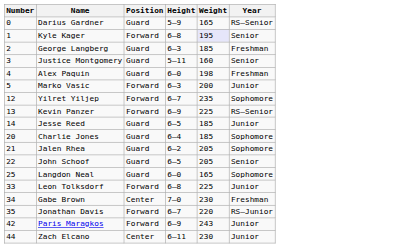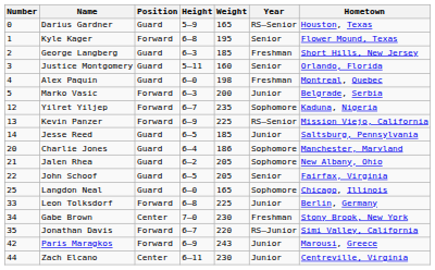 <table class="wikitable sortable " style="font-size: 95%;">
 <tr>
 <th>Number</th>
 <th>Name</th>
 <th>Position</th>
 <th>Height</th>
 <th>Weight</th>
 <th>Year</th>
+<th>Hometown</th>
 </tr>
 <tr>
 <td>0</td>
 <td>Darius Gardner</td>
 <td>Guard</td>
 <td>5–9</td>
 <td>165</td>
 <td>RS–Senior</td>
+<td><a href='#'>Houston</a>, <a href='#'>Texas</a></td>
 </tr>
 <tr>
 <td>1</td>
 <td>Kyle Kager</td>
 <td>Forward</td>
 <td>6–8</td>
-<td style="background: lavender;">195</td>
+<td>195</td>
 <td>Senior</td>
+<td><a href='#'>Flower Mound, Texas</a></td>
 </tr>
 <tr>
 <td>2</td>
 <td>George Langberg</td>
 <td>Guard</td>
 <td>6–3</td>
 <td>185</td>
 <td>Freshman</td>
+<td><a href='#'>Short Hills, New Jersey</a></td>
 </tr>
 <tr>
 <td>3</td>
 <td>Justice Montgomery</td>
 <td>Guard</td>
 <td>5–11</td>
 <td>160</td>
 <td>Senior</td>
+<td><a href='#'>Orlando, Florida</a></td>
 </tr>
 <tr>
 <td>4</td>
 <td>Alex Paquin</td>
 <td>Guard</td>
 <td>6–0</td>
 <td>198</td>
 <td>Freshman</td>
+<td><a href='#'>Montreal</a>, <a href='#'>Quebec</a></td>
 </tr>
 <tr>
 <td>5</td>
 <td>Marko Vasic</td>
 <td>Forward</td>
 <td>6–3</td>
 <td>200</td>
 <td>Junior</td>
+<td><a href='#'>Belgrade</a>, <a href='#'>Serbia</a></td>
 </tr>
 <tr>
 <td>12</td>
 <td>Yilret Yiljep</td>
 <td>Forward</td>
 <td>6–7</td>
 <td>235</td>
 <td>Sophomore</td>
+<td><a href='#'>Kaduna</a>, <a href='#'>Nigeria</a></td>
 </tr>
 <tr>
 <td>13</td>
 <td>Kevin Panzer</td>
 <td>Forward</td>
 <td>6–9</td>
 <td>225</td>
 <td>RS–Senior</td>
+<td><a href='#'>Mission Viejo, California</a></td>
 </tr>
 <tr>
 <td>14</td>
 <td>Jesse Reed</td>
 <td>Guard</td>
 <td>6–5</td>
 <td>185</td>
 <td>Junior</td>
+<td><a href='#'>Saltsburg, Pennsylvania</a></td>
 </tr>
 <tr>
 <td>20</td>
 <td>Charlie Jones</td>
 <td>Guard</td>
 <td>6–4</td>
-<td>185</td>
+<td>186</td>
 <td>Sophomore</td>
+<td><a href='#'>Manchester, Maryland</a></td>
 </tr>
 <tr>
 <td>21</td>
 <td>Jalen Rhea</td>
 <td>Guard</td>
 <td>6–2</td>
 <td>205</td>
 <td>Sophomore</td>
+<td><a href='#'>New Albany, Ohio</a></td>
 </tr>
 <tr>
 <td>22</td>
 <td>John Schoof</td>
 <td>Guard</td>
 <td>6–5</td>
 <td>205</td>
 <td>Senior</td>
+<td><a href='#'>Fairfax, Virginia</a></td>
 </tr>
 <tr>
 <td>25</td>
 <td>Langdon Neal</td>
 <td>Guard</td>
 <td>6–0</td>
 <td>165</td>
 <td>Sophomore</td>
+<td><a href='#'>Chicago</a>, <a href='#'>Illinois</a></td>
 </tr>
 <tr>
 <td>33</td>
 <td>Leon Tolksdorf</td>
 <td>Forward</td>
 <td>6–8</td>
 <td>225</td>
 <td>Junior</td>
+<td><a href='#'>Berlin</a>, <a href='#'>Germany</a></td>
 </tr>
 <tr>
 <td>34</td>
 <td>Gabe Brown</td>
 <td>Center</td>
 <td>7–0</td>
 <td>230</td>
 <td>Freshman</td>
+<td><a href='#'>Stony Brook, New York</a></td>
 </tr>
 <tr>
 <td>35</td>
 <td>Jonathan Davis</td>
 <td>Forward</td>
 <td>6–7</td>
 <td>220</td>
 <td>RS–Junior</td>
+<td><a href='#'>Simi Valley, California</a></td>
 </tr>
 <tr>
 <td>42</td>
 <td><a href='#'>Paris Maragkos</a></td>
 <td>Forward</td>
 <td>6–9</td>
 <td>243</td>
 <td>Junior</td>
+<td><a href='#'>Marousi</a>, <a href='#'>Greece</a></td>
 </tr>
 <tr>
 <td>44</td>
 <td>Zach Elcano</td>
 <td>Center</td>
 <td>6–11</td>
 <td>230</td>
 <td>Junior</td>
+<td><a href='#'>Centreville, Virginia</a></td>
 </tr>
 </table>
